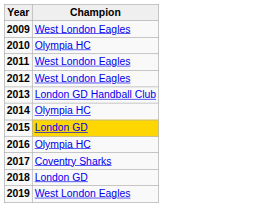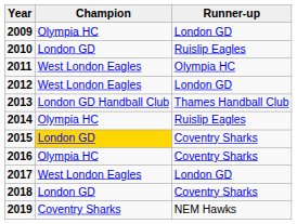 <table class="wikitable">
 <tr style="background:#efefef;">
 <td align="center"><strong>Year</strong></td>
 <td align="center"><strong>Champion</strong></td>
+<td align="center"><strong>Runner-up</strong></td>
 </tr>
 <tr>
 <td><strong>2009</strong></td>
-<td><a href='#'>West London Eagles</a></td>
+<td Olympia HC><a href='#'>Olympia HC</a></td>
+<td><a href='#'>London GD</a></td>
 </tr>
 <tr>
 <td><strong>2010</strong></td>
-<td Olympia HC><a href='#'>Olympia HC</a></td>
+<td><a href='#'>London GD</a></td>
+<td><a href='#'>Ruislip Eagles</a></td>
 </tr>
 <tr>
 <td><strong>2011</strong></td>
 <td><a href='#'>West London Eagles</a></td>
+<td><a href='#'>Olympia HC</a></td>
 </tr>
 <tr>
 <td><strong>2012</strong></td>
 <td><a href='#'>West London Eagles</a></td>
+<td><a href='#'>London GD</a></td>
 </tr>
 <tr>
 <td><strong>2013</strong></td>
 <td><a href='#'>London GD Handball Club</a></td>
+<td><a href='#'>Thames Handball Club</a></td>
 </tr>
 <tr>
 <td><strong>2014</strong></td>
 <td Olympia HC><a href='#'>Olympia HC</a></td>
+<td><a href='#'>Ruislip Eagles</a></td>
 </tr>
 <tr>
 <td><strong>2015</strong></td>
 <td style="background: gold;"><a href='#'>London GD</a></td>
+<td><a href='#'>Coventry Sharks</a></td>
 </tr>
 <tr>
 <td><strong>2016</strong></td>
 <td Olympia HC><a href='#'>Olympia HC</a></td>
+<td><a href='#'>Coventry Sharks</a></td>
 </tr>
 <tr>
 <td><strong>2017</strong></td>
-<td><a href='#'>Coventry Sharks</a></td>
+<td><a href='#'>West London Eagles</a></td>
+<td><a href='#'>London GD</a></td>
 </tr>
 <tr>
 <td><strong>2018</strong></td>
 <td><a href='#'>London GD</a></td>
+<td><a href='#'>Coventry Sharks</a></td>
 </tr>
 <tr>
 <td><strong>2019</strong></td>
-<td><a href='#'>West London Eagles</a></td>
+<td><a href='#'>Coventry Sharks</a></td>
+<td>NEM Hawks</td>
 </tr>
 </table>
